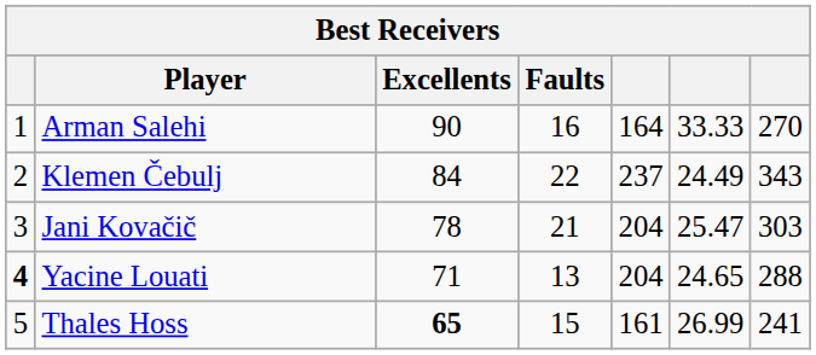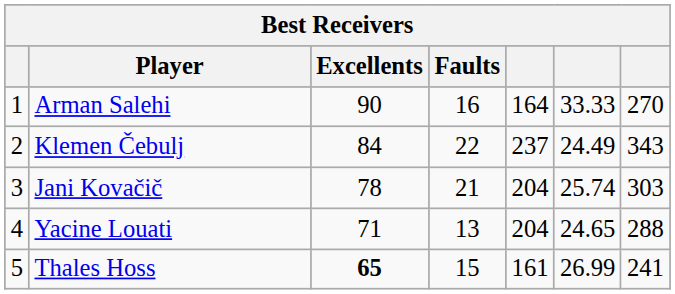 <table class="wikitable sortable" style=font-size:90%>
 <tr>
 <th colspan=7>Best Receivers</th>
 </tr>
 <tr>
 <th></th>
 <th width=158>Player</th>
 <th width=20>Excellents</th>
 <th width=20>Faults</th>
 <th width=20></th>
 <th width=20></th>
 <th width=20></th>
 </tr>
 <tr>
 <td>1</td>
 <td> <a href='#'>Arman Salehi</a></td>
 <td align=center>90</td>
 <td align=center>16</td>
 <td align=center>164</td>
 <td align=center>33.33</td>
 <td align=center>270</td>
 </tr>
 <tr>
 <td>2</td>
 <td> <a href='#'>Klemen Čebulj</a></td>
 <td align=center>84</td>
 <td align=center>22</td>
 <td align=center>237</td>
 <td align=center>24.49</td>
 <td align=center>343</td>
 </tr>
 <tr>
 <td>3</td>
 <td> <a href='#'>Jani Kovačič</a></td>
 <td align=center>78</td>
 <td align=center>21</td>
 <td align=center>204</td>
-<td align=center>25.47</td>
+<td align=center>25.74</td>
 <td align=center>303</td>
 </tr>
 <tr>
-<td><strong>4</strong></td>
+<td>4</td>
 <td> <a href='#'>Yacine Louati</a></td>
 <td align=center>71</td>
 <td align=center>13</td>
 <td align=center>204</td>
 <td align=center>24.65</td>
 <td align=center>288</td>
 </tr>
 <tr>
 <td>5</td>
 <td> <a href='#'>Thales Hoss</a></td>
 <td align=center><strong>65</strong></td>
 <td align=center>15</td>
 <td align=center>161</td>
 <td align=center>26.99</td>
 <td align=center>241</td>
 </tr>
 </table>
